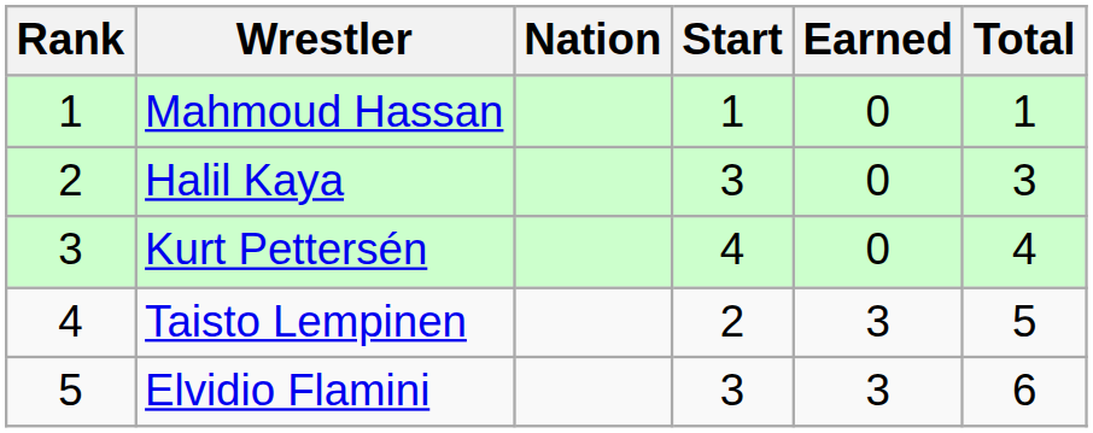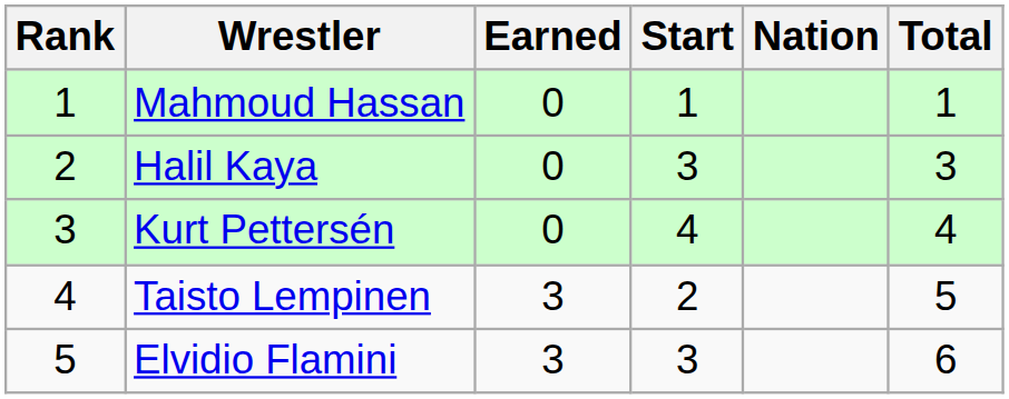 <table class="wikitable sortable" style="text-align:center;">
 <tr>
 <th>Rank</th>
 <th>Wrestler</th>
+<th>Earned</th>
+<th>Start</th>
 <th>Nation</th>
-<th>Start</th>
-<th>Earned</th>
 <th>Total</th>
 </tr>
 <tr style="background:#cfc;">
 <td>1</td>
 <td align=left><a href='#'>Mahmoud Hassan</a></td>
+<td>0</td>
+<td>1</td>
 <td align=left></td>
-<td>1</td>
-<td>0</td>
 <td>1</td>
 </tr>
 <tr style="background:#cfc;">
 <td>2</td>
 <td align=left><a href='#'>Halil Kaya</a></td>
+<td>0</td>
+<td>3</td>
 <td align=left></td>
-<td>3</td>
-<td>0</td>
 <td>3</td>
 </tr>
 <tr style="background:#cfc;">
 <td>3</td>
 <td align=left><a href='#'>Kurt Pettersén</a></td>
+<td>0</td>
+<td>4</td>
 <td align=left></td>
-<td>4</td>
-<td>0</td>
 <td>4</td>
 </tr>
 <tr>
 <td>4</td>
 <td align=left><a href='#'>Taisto Lempinen</a></td>
+<td>3</td>
+<td>2</td>
 <td align=left></td>
-<td>2</td>
-<td>3</td>
 <td>5</td>
 </tr>
 <tr>
 <td>5</td>
 <td align=left><a href='#'>Elvidio Flamini</a></td>
-<td align=left></td>
 <td>3</td>
 <td>3</td>
+<td align=left></td>
 <td>6</td>
 </tr>
 </table>
